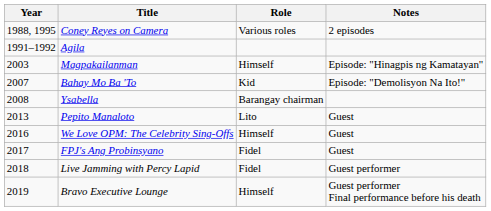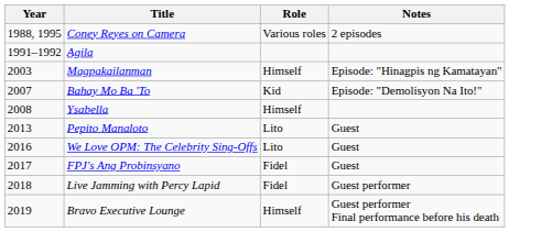 <table class="wikitable sortable">
 <tr>
 <th>Year</th>
 <th>Title</th>
 <th>Role</th>
 <th>Notes</th>
 </tr>
 <tr>
 <td>1988, 1995</td>
 <td><em><a href='#'>Coney Reyes on Camera</a></em></td>
 <td>Various roles</td>
 <td>2 episodes</td>
 </tr>
 <tr>
 <td>1991–1992</td>
 <td><em><a href='#'>Agila</a></em></td>
 <td></td>
 <td></td>
 </tr>
 <tr>
 <td>2003</td>
 <td><em><a href='#'>Magpakailanman</a></em></td>
 <td>Himself</td>
 <td>Episode: "Hinagpis ng Kamatayan"</td>
 </tr>
 <tr>
 <td>2007</td>
 <td><em><a href='#'>Bahay Mo Ba 'To</a></em></td>
 <td>Kid</td>
 <td>Episode: "Demolisyon Na Ito!"</td>
 </tr>
 <tr>
 <td>2008</td>
 <td><em><a href='#'>Ysabella</a></em></td>
-<td>Barangay chairman</td>
+<td>Himself</td>
 <td></td>
 </tr>
 <tr>
 <td>2013</td>
 <td><em><a href='#'>Pepito Manaloto</a></em></td>
 <td>Lito</td>
 <td>Guest</td>
 </tr>
 <tr>
 <td>2016</td>
 <td><em><a href='#'>We Love OPM: The Celebrity Sing-Offs</a></em></td>
-<td>Himself</td>
+<td>Lito</td>
 <td>Guest</td>
 </tr>
 <tr>
 <td>2017</td>
 <td><em><a href='#'>FPJ's Ang Probinsyano</a></em></td>
 <td>Fidel</td>
 <td>Guest</td>
 </tr>
 <tr>
 <td>2018</td>
 <td><em>Live Jamming with Percy Lapid</em></td>
 <td>Fidel</td>
 <td>Guest performer</td>
 </tr>
 <tr>
 <td>2019</td>
 <td><em>Bravo Executive Lounge</em></td>
 <td>Himself</td>
 <td>Guest performer<br>Final performance before his death</td>
 </tr>
 </table>
